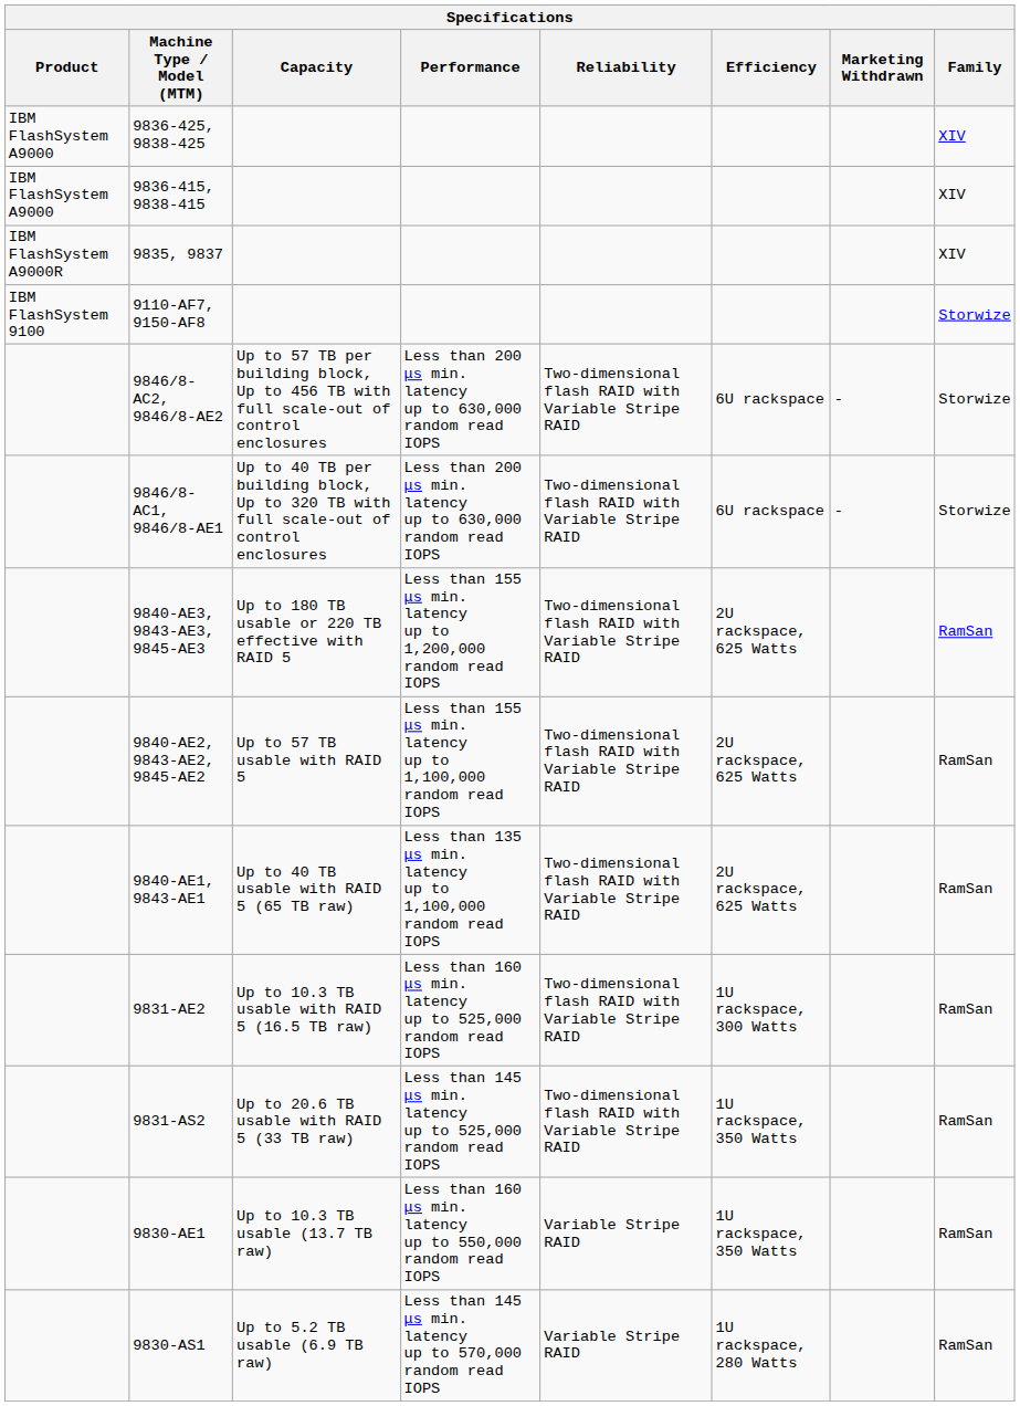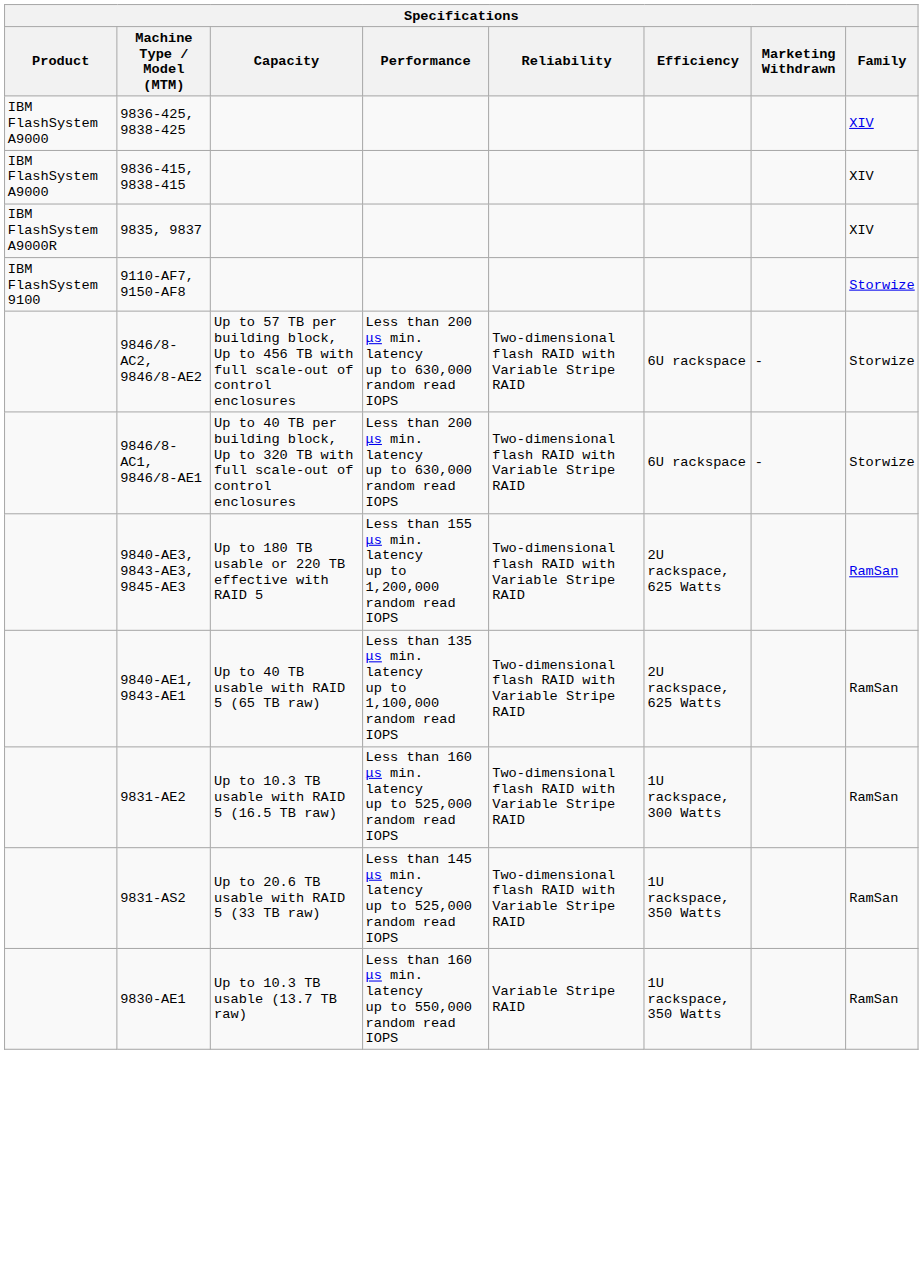 <table class="wikitable sortable">
 <tr>
 <th colspan="8">Specifications</th>
 </tr>
 <tr>
 <th>Product</th>
 <th>Machine Type / Model (MTM)</th>
 <th>Capacity</th>
 <th>Performance</th>
 <th>Reliability</th>
 <th>Efficiency</th>
 <th>Marketing Withdrawn</th>
 <th>Family</th>
 </tr>
 <tr>
 <td>IBM FlashSystem A9000</td>
 <td>9836-425, 9838-425</td>
 <td></td>
 <td></td>
 <td></td>
 <td></td>
 <td></td>
 <td><a href='#'>XIV</a></td>
 </tr>
 <tr>
 <td>IBM FlashSystem A9000</td>
 <td>9836-415, 9838-415</td>
 <td></td>
 <td></td>
 <td></td>
 <td></td>
 <td></td>
 <td>XIV</td>
 </tr>
 <tr>
 <td>IBM FlashSystem A9000R</td>
 <td>9835, 9837</td>
 <td></td>
 <td></td>
 <td></td>
 <td></td>
 <td></td>
 <td>XIV</td>
 </tr>
 <tr>
 <td>IBM FlashSystem 9100</td>
 <td>9110-AF7, 9150-AF8</td>
 <td></td>
 <td></td>
 <td></td>
 <td></td>
 <td></td>
 <td><a href='#'>Storwize</a></td>
 </tr>
 <tr>
 <td></td>
 <td>9846/8-AC2, 9846/8-AE2</td>
 <td>Up to 57 TB per building block,<br>Up to 456 TB with full scale-out of control enclosures</td>
 <td>Less than 200 <a href='#'>μs</a> min. latency<br>up to 630,000 random read IOPS</td>
 <td>Two-dimensional flash RAID with Variable Stripe RAID</td>
 <td>6U rackspace</td>
 <td>-</td>
 <td>Storwize</td>
 </tr>
 <tr>
 <td></td>
 <td>9846/8-AC1, 9846/8-AE1</td>
 <td>Up to 40 TB per building block,<br>Up to 320 TB with full scale-out of control enclosures</td>
 <td>Less than 200 <a href='#'>μs</a> min. latency<br>up to 630,000 random read IOPS</td>
 <td>Two-dimensional flash RAID with Variable Stripe RAID</td>
 <td>6U rackspace</td>
 <td>-</td>
 <td>Storwize</td>
 </tr>
 <tr>
 <td></td>
 <td>9840-AE3, 9843-AE3, 9845-AE3</td>
 <td>Up to 180 TB usable or 220 TB effective with RAID 5</td>
 <td>Less than 155 <a href='#'>μs</a> min. latency<br>up to 1,200,000 random read IOPS</td>
 <td>Two-dimensional flash RAID with Variable Stripe RAID</td>
 <td>2U rackspace, 625 Watts</td>
 <td></td>
 <td><a href='#'>RamSan</a></td>
 </tr>
 <tr>
 <td></td>
-<td>9840-AE2, 9843-AE2, 9845-AE2</td>
-<td>Up to 57 TB usable with RAID 5</td>
-<td>Less than 155 <a href='#'>μs</a> min. latency<br>up to 1,100,000 random read IOPS</td>
-<td>Two-dimensional flash RAID with Variable Stripe RAID</td>
-<td>2U rackspace, 625 Watts</td>
-<td></td>
-<td>RamSan</td>
-</tr>
-<tr>
-<td></td>
 <td>9840-AE1, 9843-AE1</td>
 <td>Up to 40 TB usable with RAID 5 (65 TB raw)</td>
 <td>Less than 135 <a href='#'>μs</a> min. latency<br>up to 1,100,000 random read IOPS</td>
 <td>Two-dimensional flash RAID with Variable Stripe RAID</td>
 <td>2U rackspace, 625 Watts</td>
 <td></td>
 <td>RamSan</td>
 </tr>
 <tr>
 <td></td>
 <td>9831-AE2</td>
 <td>Up to 10.3 TB usable with RAID 5 (16.5 TB raw)</td>
 <td>Less than 160 <a href='#'>μs</a> min. latency<br>up to 525,000 random read IOPS</td>
 <td>Two-dimensional flash RAID with Variable Stripe RAID</td>
 <td>1U rackspace, 300 Watts</td>
 <td></td>
 <td>RamSan</td>
 </tr>
 <tr>
 <td></td>
 <td>9831-AS2</td>
 <td>Up to 20.6 TB usable with RAID 5 (33 TB raw)</td>
 <td>Less than 145 <a href='#'>μs</a> min. latency<br>up to 525,000 random read IOPS</td>
 <td>Two-dimensional flash RAID with Variable Stripe RAID</td>
 <td>1U rackspace, 350 Watts</td>
 <td></td>
 <td>RamSan</td>
 </tr>
 <tr>
 <td></td>
 <td>9830-AE1</td>
 <td>Up to 10.3 TB usable (13.7 TB raw)</td>
 <td>Less than 160 <a href='#'>μs</a> min. latency<br>up to 550,000 random read IOPS</td>
 <td>Variable Stripe RAID</td>
 <td>1U rackspace, 350 Watts</td>
 <td></td>
 <td>RamSan</td>
 </tr>
-<tr>
-<td></td>
-<td>9830-AS1</td>
-<td>Up to 5.2 TB usable (6.9 TB raw)</td>
-<td>Less than 145 <a href='#'>μs</a> min. latency<br>up to 570,000 random read IOPS</td>
-<td>Variable Stripe RAID</td>
-<td>1U rackspace, 280 Watts</td>
-<td></td>
-<td>RamSan</td>
-</tr>
 </table>
